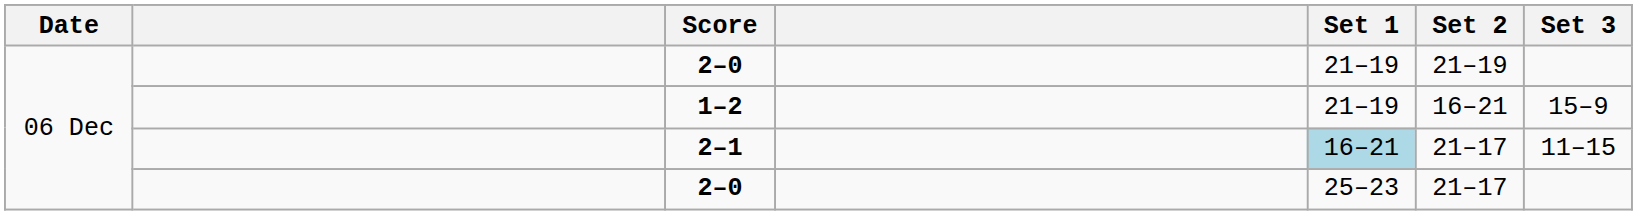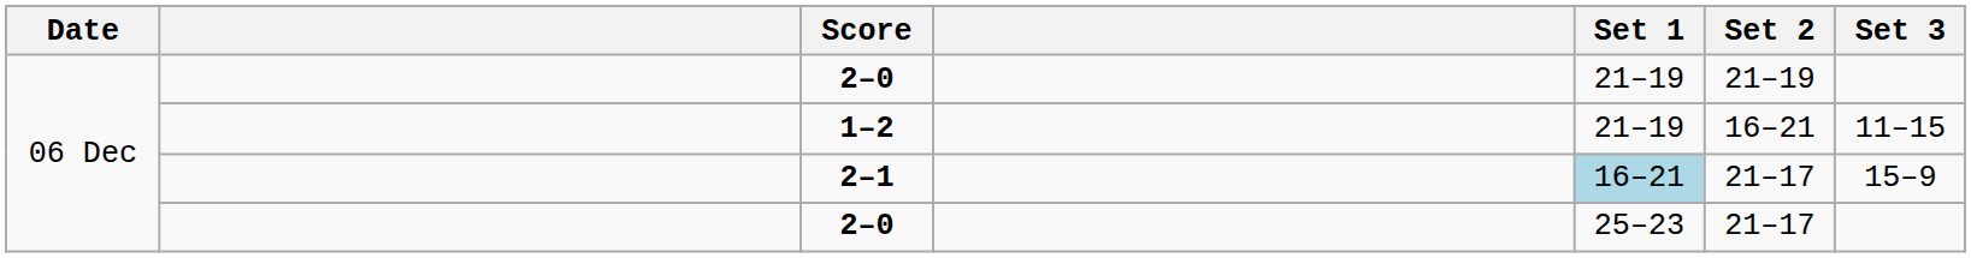 <table class="wikitable" style="text-align: center;">
 <tr>
 <th width="60">Date</th>
 <th align="right" width="270"></th>
 <th width="50">Score</th>
 <th align="left" width="270"></th>
 <th width="50">Set 1</th>
 <th width="50">Set 2</th>
 <th width="50">Set 3</th>
 </tr>
 <tr>
 <td rowspan=4>06 Dec</td>
 <td align=left><strong></strong></td>
 <td align=center><strong>2–0</strong></td>
 <td align=left></td>
 <td>21–19</td>
 <td>21–19</td>
 <td></td>
 </tr>
 <tr>
 <td align=left></td>
 <td align=center><strong>1–2</strong></td>
 <td align=left><strong></strong></td>
 <td>21–19</td>
 <td>16–21</td>
-<td>15–9</td>
+<td>11–15</td>
 </tr>
 <tr>
 <td align=left><strong></strong></td>
 <td align=center><strong>2–1</strong></td>
 <td align=left></td>
 <td style="background: lightblue;">16–21</td>
 <td>21–17</td>
-<td>11–15</td>
+<td>15–9</td>
 </tr>
 <tr>
 <td align=left><strong></strong></td>
 <td align=center><strong>2–0</strong></td>
 <td align=left></td>
 <td>25–23</td>
 <td>21–17</td>
 <td></td>
 </tr>
 </table>
